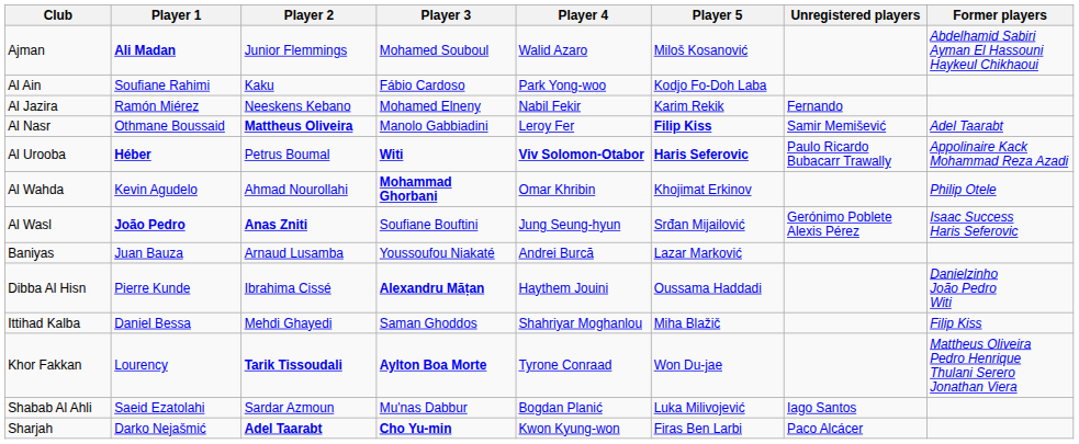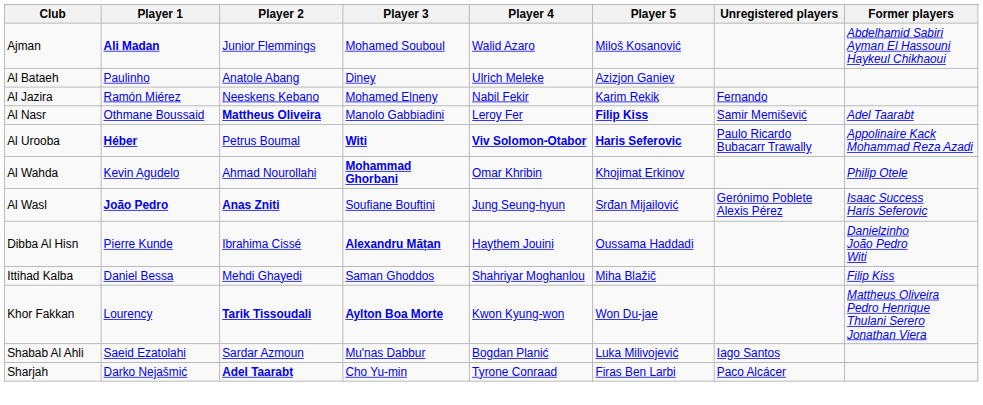 <table class="wikitable" border="1" style="text-align: left; font-size:95%">
 <tr>
 <th width="175">Club</th>
 <th width="220">Player 1</th>
 <th width="220">Player 2</th>
 <th width="220">Player 3</th>
 <th width="220">Player 4</th>
 <th width="220">Player 5</th>
 <th width="220">Unregistered players</th>
 <th width="240">Former players</th>
 </tr>
 <tr>
 <td>Ajman</td>
 <td> <strong><a href='#'>Ali Madan</a></strong></td>
 <td> <a href='#'>Junior Flemmings</a></td>
 <td> <a href='#'>Mohamed Souboul</a></td>
 <td> <a href='#'>Walid Azaro</a></td>
 <td> <a href='#'>Miloš Kosanović</a></td>
 <td></td>
 <td> <em><a href='#'>Abdelhamid Sabiri</a></em><br> <em><a href='#'>Ayman El Hassouni</a></em><br> <em><a href='#'>Haykeul Chikhaoui</a></em></td>
 </tr>
 <tr>
-<td>Al Ain</td>
-<td> <a href='#'>Soufiane Rahimi</a></td>
-<td> <a href='#'>Kaku</a></td>
-<td> <a href='#'>Fábio Cardoso</a></td>
-<td> <a href='#'>Park Yong-woo</a></td>
-<td> <a href='#'>Kodjo Fo-Doh Laba</a></td>
+<td>Al Bataeh</td>
+<td> <a href='#'>Paulinho</a></td>
+<td> <a href='#'>Anatole Abang</a></td>
+<td> <a href='#'>Diney</a></td>
+<td> <a href='#'>Ulrich Meleke</a></td>
+<td> <a href='#'>Azizjon Ganiev</a></td>
 <td></td>
 <td></td>
 </tr>
 <tr>
 <td>Al Jazira</td>
 <td> <a href='#'>Ramón Miérez</a></td>
 <td> <a href='#'>Neeskens Kebano</a></td>
 <td> <a href='#'>Mohamed Elneny</a></td>
 <td> <a href='#'>Nabil Fekir</a></td>
 <td> <a href='#'>Karim Rekik</a></td>
 <td> <a href='#'>Fernando</a></td>
 <td></td>
 </tr>
 <tr>
 <td>Al Nasr</td>
 <td> <a href='#'>Othmane Boussaid</a></td>
 <td> <strong><a href='#'>Mattheus Oliveira</a></strong></td>
 <td> <a href='#'>Manolo Gabbiadini</a></td>
 <td> <a href='#'>Leroy Fer</a></td>
 <td> <strong><a href='#'>Filip Kiss</a></strong></td>
 <td> <a href='#'>Samir Memišević</a></td>
 <td> <em><a href='#'>Adel Taarabt</a></em></td>
 </tr>
 <tr>
 <td>Al Urooba</td>
 <td> <strong><a href='#'>Héber</a></strong></td>
 <td> <a href='#'>Petrus Boumal</a></td>
 <td> <strong><a href='#'>Witi</a></strong></td>
 <td> <strong><a href='#'>Viv Solomon-Otabor</a></strong></td>
 <td> <strong><a href='#'>Haris Seferovic</a></strong></td>
 <td> <a href='#'>Paulo Ricardo</a><br> <a href='#'>Bubacarr Trawally</a></td>
 <td> <em><a href='#'>Appolinaire Kack</a></em><br> <em><a href='#'>Mohammad Reza Azadi</a></em></td>
 </tr>
 <tr>
 <td>Al Wahda</td>
 <td> <a href='#'>Kevin Agudelo</a></td>
 <td> <a href='#'>Ahmad Nourollahi</a></td>
 <td> <strong><a href='#'>Mohammad Ghorbani</a></strong></td>
 <td> <a href='#'>Omar Khribin</a></td>
 <td> <a href='#'>Khojimat Erkinov</a></td>
 <td></td>
 <td> <em><a href='#'>Philip Otele</a></em></td>
 </tr>
 <tr>
 <td>Al Wasl</td>
 <td> <strong><a href='#'>João Pedro</a></strong></td>
 <td> <strong><a href='#'>Anas Zniti</a></strong></td>
 <td> <a href='#'>Soufiane Bouftini</a></td>
 <td> <a href='#'>Jung Seung-hyun</a></td>
 <td> <a href='#'>Srđan Mijailović</a></td>
 <td> <a href='#'>Gerónimo Poblete</a><br> <a href='#'>Alexis Pérez</a></td>
 <td> <em><a href='#'>Isaac Success</a></em><br> <em><a href='#'>Haris Seferovic</a></em></td>
 </tr>
 <tr>
-<td>Baniyas</td>
-<td> <a href='#'>Juan Bauza</a></td>
-<td> <a href='#'>Arnaud Lusamba</a></td>
-<td> <a href='#'>Youssoufou Niakaté</a></td>
-<td> <a href='#'>Andrei Burcă</a></td>
-<td> <a href='#'>Lazar Marković</a></td>
-<td></td>
-<td></td>
-</tr>
-<tr>
 <td>Dibba Al Hisn</td>
 <td> <a href='#'>Pierre Kunde</a></td>
 <td> <a href='#'>Ibrahima Cissé</a></td>
 <td> <strong><a href='#'>Alexandru Mățan</a></strong></td>
 <td> <a href='#'>Haythem Jouini</a></td>
 <td> <a href='#'>Oussama Haddadi</a></td>
 <td></td>
 <td> <em><a href='#'>Danielzinho</a></em><br> <em><a href='#'>João Pedro</a></em><br> <em><a href='#'>Witi</a></em></td>
 </tr>
 <tr>
 <td>Ittihad Kalba</td>
 <td> <a href='#'>Daniel Bessa</a></td>
 <td> <a href='#'>Mehdi Ghayedi</a></td>
 <td> <a href='#'>Saman Ghoddos</a></td>
 <td> <a href='#'>Shahriyar Moghanlou</a></td>
 <td> <a href='#'>Miha Blažič</a></td>
 <td></td>
 <td> <em><a href='#'>Filip Kiss</a></em></td>
 </tr>
 <tr>
 <td>Khor Fakkan</td>
 <td> <a href='#'>Lourency</a></td>
 <td> <strong><a href='#'>Tarik Tissoudali</a></strong></td>
 <td> <strong><a href='#'>Aylton Boa Morte</a></strong></td>
-<td> <a href='#'>Tyrone Conraad</a></td>
+<td> <a href='#'>Kwon Kyung-won</a></td>
 <td> <a href='#'>Won Du-jae</a></td>
 <td></td>
 <td> <em><a href='#'>Mattheus Oliveira</a></em><br> <em><a href='#'>Pedro Henrique</a></em><br> <em><a href='#'>Thulani Serero</a></em><br> <em><a href='#'>Jonathan Viera</a></em></td>
 </tr>
 <tr>
 <td>Shabab Al Ahli</td>
 <td> <a href='#'>Saeid Ezatolahi</a></td>
 <td> <a href='#'>Sardar Azmoun</a></td>
 <td> <a href='#'>Mu'nas Dabbur</a></td>
 <td> <a href='#'>Bogdan Planić</a></td>
 <td> <a href='#'>Luka Milivojević</a></td>
 <td> <a href='#'>Iago Santos</a></td>
 <td></td>
 </tr>
 <tr>
 <td>Sharjah</td>
 <td> <a href='#'>Darko Nejašmić</a></td>
 <td> <strong><a href='#'>Adel Taarabt</a></strong></td>
-<td><strong> <a href='#'>Cho Yu-min</a></strong></td>
-<td> <a href='#'>Kwon Kyung-won</a></td>
+<td> <a href='#'>Cho Yu-min</a></td>
+<td> <a href='#'>Tyrone Conraad</a></td>
 <td> <a href='#'>Firas Ben Larbi</a></td>
 <td> <a href='#'>Paco Alcácer</a></td>
 <td></td>
 </tr>
 </table>
